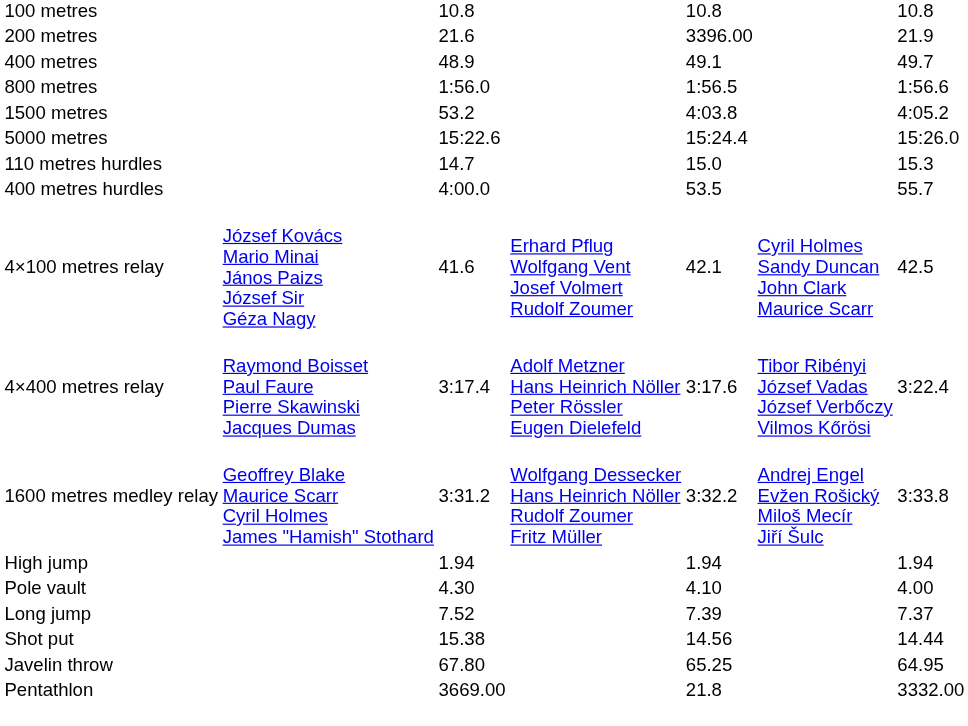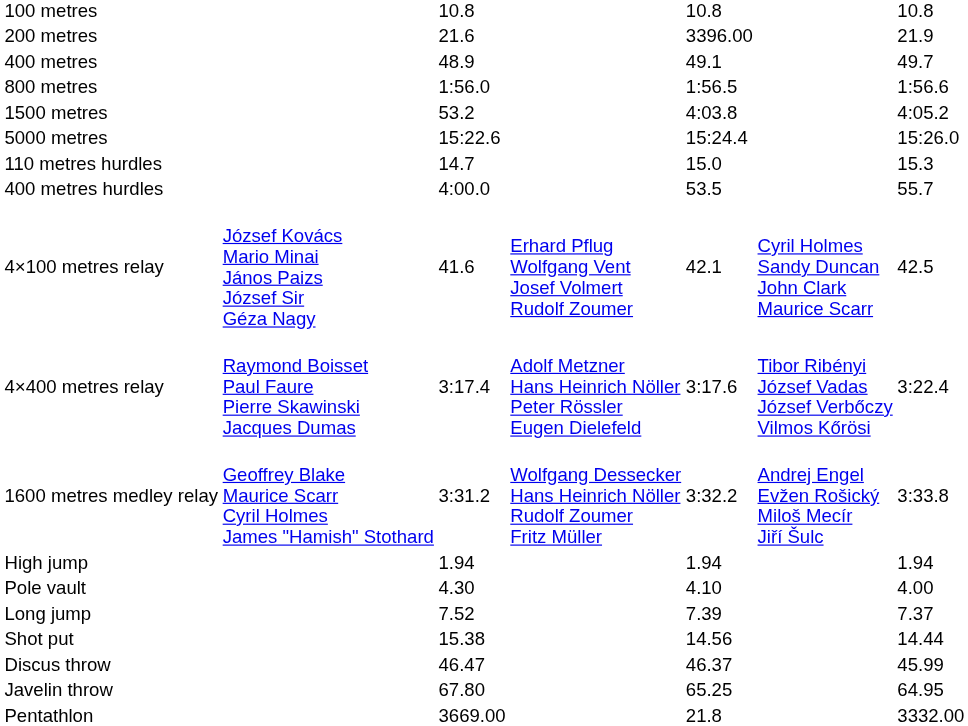 <table>
 <tr>
 <td>100 metres</td>
 <td></td>
 <td>10.8</td>
 <td></td>
 <td>10.8</td>
 <td></td>
 <td>10.8</td>
 </tr>
 <tr>
 <td>200 metres</td>
 <td></td>
 <td>21.6</td>
 <td></td>
 <td>3396.00</td>
 <td></td>
 <td>21.9</td>
 </tr>
 <tr>
 <td>400 metres</td>
 <td></td>
 <td>48.9</td>
 <td></td>
 <td>49.1</td>
 <td></td>
 <td>49.7</td>
 </tr>
 <tr>
 <td>800 metres</td>
 <td></td>
 <td>1:56.0</td>
 <td></td>
 <td>1:56.5</td>
 <td></td>
 <td>1:56.6</td>
 </tr>
 <tr>
 <td>1500 metres</td>
 <td></td>
 <td>53.2</td>
 <td></td>
 <td>4:03.8</td>
 <td></td>
 <td>4:05.2</td>
 </tr>
 <tr>
 <td>5000 metres</td>
 <td></td>
 <td>15:22.6</td>
 <td></td>
 <td>15:24.4</td>
 <td></td>
 <td>15:26.0</td>
 </tr>
 <tr>
 <td>110 metres hurdles</td>
 <td></td>
 <td>14.7</td>
 <td></td>
 <td>15.0</td>
 <td></td>
 <td>15.3</td>
 </tr>
 <tr>
 <td>400 metres hurdles</td>
 <td></td>
 <td>4:00.0</td>
 <td></td>
 <td>53.5</td>
 <td></td>
 <td>55.7</td>
 </tr>
 <tr>
 <td>4×100 metres relay</td>
 <td><br><a href='#'>József Kovács</a><br><a href='#'>Mario Minai</a><br><a href='#'>János Paizs</a><br><a href='#'>József Sir</a><br><a href='#'>Géza Nagy</a></td>
 <td>41.6</td>
 <td><br><a href='#'>Erhard Pflug</a><br><a href='#'>Wolfgang Vent</a><br><a href='#'>Josef Volmert</a><br><a href='#'>Rudolf Zoumer</a></td>
 <td>42.1</td>
 <td><br><a href='#'>Cyril Holmes</a><br><a href='#'>Sandy Duncan</a><br><a href='#'>John Clark</a><br><a href='#'>Maurice Scarr</a></td>
 <td>42.5</td>
 </tr>
 <tr>
 <td>4×400 metres relay</td>
 <td><br><a href='#'>Raymond Boisset</a><br><a href='#'>Paul Faure</a><br><a href='#'>Pierre Skawinski</a><br><a href='#'>Jacques Dumas</a></td>
 <td>3:17.4</td>
 <td><br><a href='#'>Adolf Metzner</a><br><a href='#'>Hans Heinrich Nöller</a><br><a href='#'>Peter Rössler</a><br><a href='#'>Eugen Dielefeld</a></td>
 <td>3:17.6</td>
 <td><br><a href='#'>Tibor Ribényi</a><br><a href='#'>József Vadas</a><br><a href='#'>József Verbőczy</a><br><a href='#'>Vilmos Kőrösi</a></td>
 <td>3:22.4</td>
 </tr>
 <tr>
 <td>1600 metres medley relay</td>
 <td><br><a href='#'>Geoffrey Blake</a><br><a href='#'>Maurice Scarr</a><br><a href='#'>Cyril Holmes</a><br><a href='#'>James "Hamish" Stothard</a></td>
 <td>3:31.2</td>
 <td><br><a href='#'>Wolfgang Dessecker</a><br><a href='#'>Hans Heinrich Nöller</a><br><a href='#'>Rudolf Zoumer</a><br><a href='#'>Fritz Müller</a></td>
 <td>3:32.2</td>
 <td><br><a href='#'>Andrej Engel</a><br><a href='#'>Evžen Rošický</a><br><a href='#'>Miloš Mecír</a><br><a href='#'>Jiří Šulc</a></td>
 <td>3:33.8</td>
 </tr>
 <tr>
 <td>High jump</td>
 <td></td>
 <td>1.94</td>
 <td></td>
 <td>1.94</td>
 <td></td>
 <td>1.94</td>
 </tr>
 <tr>
 <td>Pole vault</td>
 <td></td>
 <td>4.30</td>
 <td></td>
 <td>4.10</td>
 <td></td>
 <td>4.00</td>
 </tr>
 <tr>
 <td>Long jump</td>
 <td></td>
 <td>7.52</td>
 <td></td>
 <td>7.39</td>
 <td></td>
 <td>7.37</td>
 </tr>
 <tr>
 <td>Shot put</td>
 <td></td>
 <td>15.38</td>
 <td></td>
 <td>14.56</td>
 <td></td>
 <td>14.44</td>
 </tr>
 <tr>
+<td>Discus throw</td>
+<td></td>
+<td>46.47</td>
+<td></td>
+<td>46.37</td>
+<td></td>
+<td>45.99</td>
+</tr>
+<tr>
 <td>Javelin throw</td>
 <td></td>
 <td>67.80</td>
 <td></td>
 <td>65.25</td>
 <td></td>
 <td>64.95</td>
 </tr>
 <tr>
 <td>Pentathlon</td>
 <td></td>
 <td>3669.00</td>
 <td></td>
 <td>21.8</td>
 <td></td>
 <td>3332.00</td>
 </tr>
 </table>
